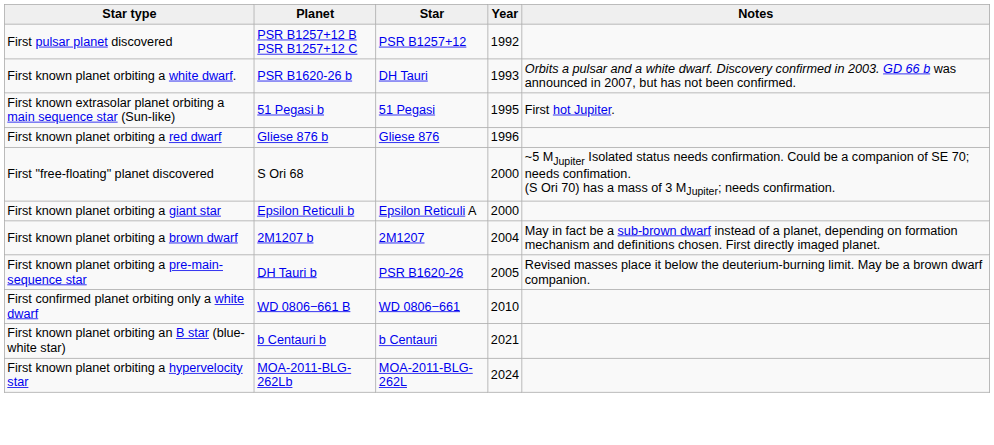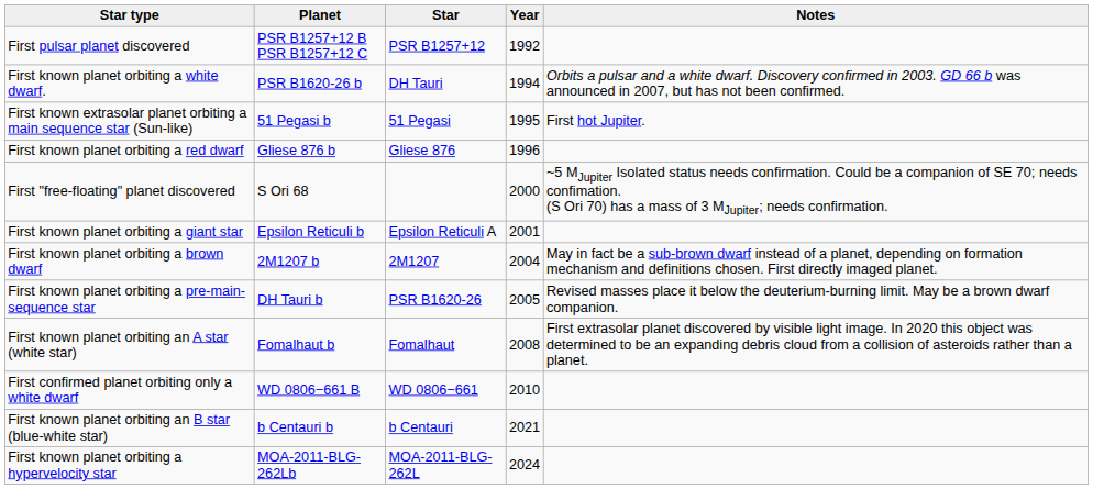 <table class="wikitable" border="1" style="text-align:left;">
 <tr>
 <th style="background:#efefef;">Star type</th>
 <th style="background:#efefef;">Planet</th>
 <th style="background:#efefef;">Star</th>
 <th style="background:#efefef;">Year</th>
 <th style="background:#efefef;">Notes</th>
 </tr>
 <tr>
 <td>First <a href='#'>pulsar planet</a> discovered</td>
 <td><a href='#'>PSR B1257+12 B</a><br><a href='#'>PSR B1257+12 C</a></td>
 <td><a href='#'>PSR B1257+12</a></td>
 <td>1992</td>
 <td></td>
 </tr>
 <tr>
 <td>First known planet orbiting a <a href='#'>white dwarf</a>.</td>
 <td><a href='#'>PSR B1620-26 b</a></td>
 <td><a href='#'>DH Tauri</a></td>
-<td>1993</td>
+<td>1994</td>
 <td><em>Orbits a pulsar and a white dwarf. Discovery confirmed in 2003. <a href='#'>GD 66 b</a></em> was announced in 2007, but has not been confirmed.</td>
 </tr>
 <tr>
 <td>First known extrasolar planet orbiting a <a href='#'>main sequence star</a> (Sun-like)</td>
 <td><a href='#'>51 Pegasi b</a></td>
 <td><a href='#'>51 Pegasi</a></td>
 <td>1995</td>
 <td>First <a href='#'>hot Jupiter</a>.</td>
 </tr>
 <tr>
 <td>First known planet orbiting a <a href='#'>red dwarf</a></td>
 <td><a href='#'>Gliese 876 b</a></td>
 <td><a href='#'>Gliese 876</a></td>
 <td>1996</td>
 <td></td>
 </tr>
 <tr>
 <td>First "free-floating" planet discovered</td>
 <td>S Ori 68</td>
 <td></td>
 <td>2000</td>
 <td>~5 M<sub>Jupiter</sub> Isolated status needs confirmation. Could be a companion of SE 70; needs confimation.<br> (S Ori 70) has a mass of 3 M<sub>Jupiter</sub>; needs confirmation.</td>
 </tr>
 <tr>
 <td>First known planet orbiting a <a href='#'>giant star</a></td>
 <td><a href='#'>Epsilon Reticuli b</a></td>
 <td><a href='#'>Epsilon Reticuli</a> A</td>
-<td>2000</td>
+<td>2001</td>
 <td></td>
 </tr>
 <tr>
 <td>First known planet orbiting a <a href='#'>brown dwarf</a></td>
 <td><a href='#'>2M1207 b</a></td>
 <td><a href='#'>2M1207</a></td>
 <td>2004</td>
 <td>May in fact be a <a href='#'>sub-brown dwarf</a> instead of a planet, depending on formation mechanism and definitions chosen. First directly imaged planet.</td>
 </tr>
 <tr>
 <td>First known planet orbiting a <a href='#'>pre-main-sequence star</a></td>
 <td><a href='#'>DH Tauri b</a></td>
 <td><a href='#'>PSR B1620-26</a></td>
 <td>2005</td>
 <td>Revised masses place it below the deuterium-burning limit. May be a brown dwarf companion.</td>
+</tr>
+<tr>
+<td>First known planet orbiting an <a href='#'>A star</a> (white star)</td>
+<td><a href='#'>Fomalhaut b</a></td>
+<td><a href='#'>Fomalhaut</a></td>
+<td>2008</td>
+<td>First extrasolar planet discovered by visible light image. In 2020 this object was determined to be an expanding debris cloud from a collision of asteroids rather than a planet.</td>
 </tr>
 <tr>
 <td>First confirmed planet orbiting only a <a href='#'>white dwarf</a></td>
 <td><a href='#'>WD 0806−661 B</a></td>
 <td><a href='#'>WD 0806−661</a></td>
 <td>2010</td>
 <td></td>
 </tr>
 <tr>
 <td>First known planet orbiting an <a href='#'>B star</a> (blue-white star)</td>
 <td><a href='#'>b Centauri b</a></td>
 <td><a href='#'>b Centauri</a></td>
 <td>2021</td>
 <td></td>
 </tr>
 <tr>
 <td>First known planet orbiting a <a href='#'>hypervelocity star</a></td>
 <td><a href='#'>MOA-2011-BLG-262Lb</a></td>
 <td><a href='#'>MOA-2011-BLG-262L</a></td>
 <td>2024</td>
 <td></td>
 </tr>
 </table>
